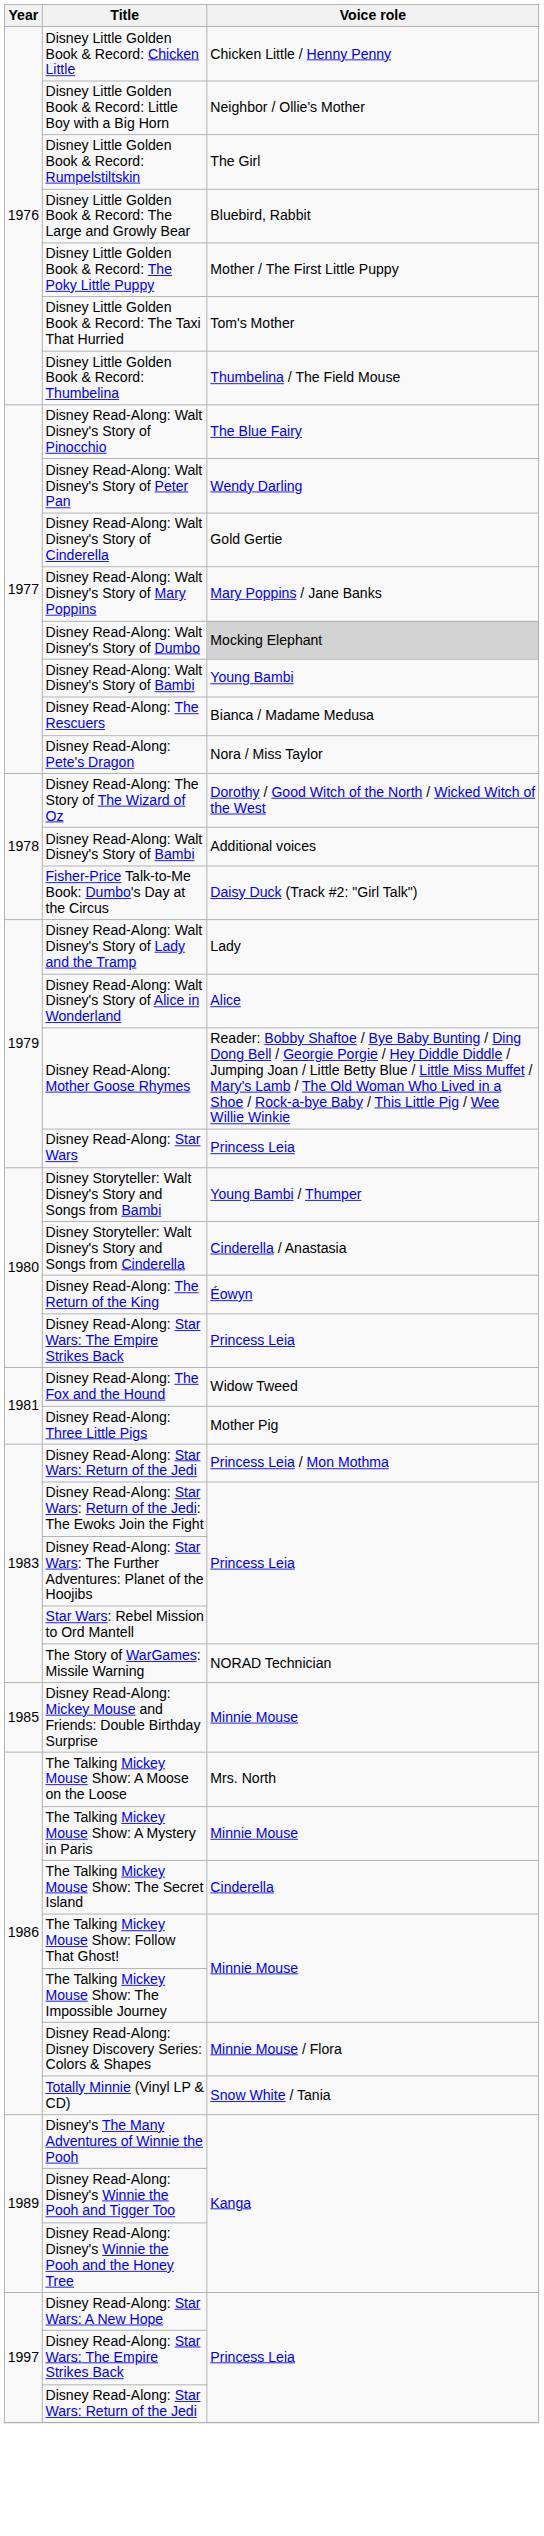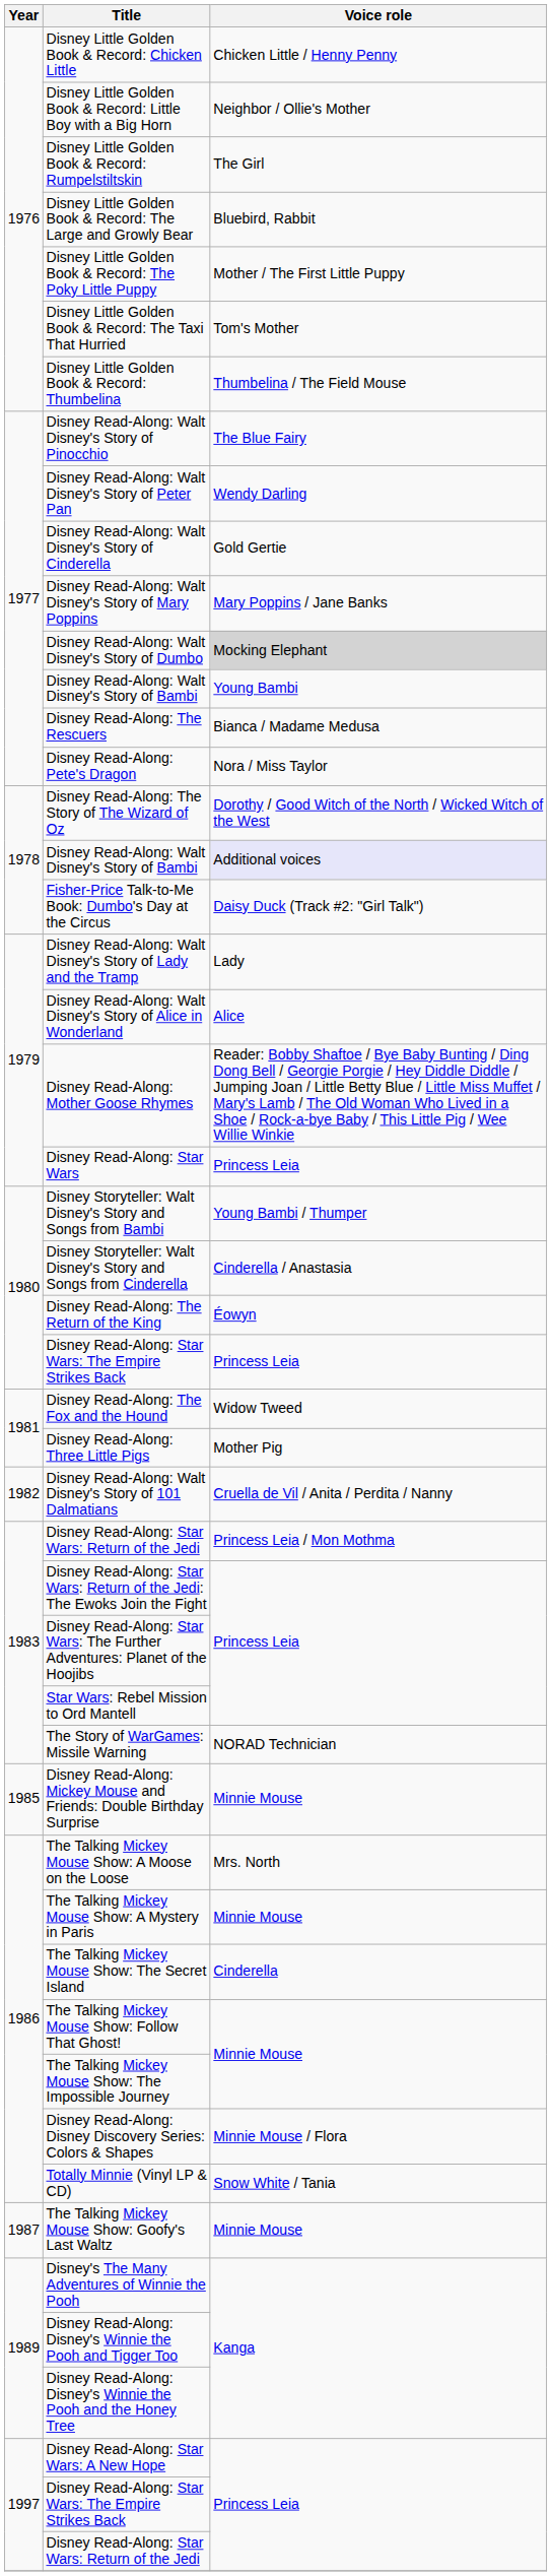 <table class="wikitable">
 <tr>
 <th>Year</th>
 <th>Title</th>
 <th>Voice role</th>
 </tr>
 <tr>
 <td rowspan= "7">1976</td>
 <td>Disney Little Golden Book & Record: <a href='#'>Chicken Little</a></td>
 <td>Chicken Little / <a href='#'>Henny Penny</a></td>
 </tr>
 <tr>
 <td>Disney Little Golden Book & Record: Little Boy with a Big Horn</td>
 <td>Neighbor / Ollie's Mother</td>
 </tr>
 <tr>
 <td>Disney Little Golden Book & Record: <a href='#'>Rumpelstiltskin</a></td>
 <td>The Girl</td>
 </tr>
 <tr>
 <td>Disney Little Golden Book & Record: The Large and Growly Bear</td>
 <td>Bluebird, Rabbit</td>
 </tr>
 <tr>
 <td>Disney Little Golden Book & Record: <a href='#'>The Poky Little Puppy</a></td>
 <td>Mother / The First Little Puppy</td>
 </tr>
 <tr>
 <td>Disney Little Golden Book & Record: The Taxi That Hurried</td>
 <td>Tom's Mother</td>
 </tr>
 <tr>
 <td>Disney Little Golden Book & Record: <a href='#'>Thumbelina</a></td>
 <td><a href='#'>Thumbelina</a> / The Field Mouse</td>
 </tr>
 <tr>
 <td rowspan="8">1977</td>
 <td>Disney Read-Along: Walt Disney's Story of <a href='#'>Pinocchio</a></td>
 <td><a href='#'>The Blue Fairy</a></td>
 </tr>
 <tr>
 <td>Disney Read-Along: Walt Disney's Story of <a href='#'>Peter Pan</a></td>
 <td><a href='#'>Wendy Darling</a></td>
 </tr>
 <tr>
 <td>Disney Read-Along: Walt Disney's Story of <a href='#'>Cinderella</a></td>
 <td>Gold Gertie</td>
 </tr>
 <tr>
 <td>Disney Read-Along: Walt Disney's Story of <a href='#'>Mary Poppins</a></td>
 <td><a href='#'>Mary Poppins</a> / Jane Banks</td>
 </tr>
 <tr>
 <td>Disney Read-Along: Walt Disney's Story of <a href='#'>Dumbo</a></td>
 <td style="background: lightgrey;">Mocking Elephant</td>
 </tr>
 <tr>
 <td>Disney Read-Along: Walt Disney's Story of <a href='#'>Bambi</a></td>
 <td><a href='#'>Young Bambi</a></td>
 </tr>
 <tr>
 <td>Disney Read-Along: <a href='#'>The Rescuers</a></td>
 <td>Bianca / Madame Medusa</td>
 </tr>
 <tr>
 <td>Disney Read-Along: <a href='#'>Pete's Dragon</a></td>
 <td>Nora / Miss Taylor</td>
 </tr>
 <tr>
 <td rowspan="3">1978</td>
 <td>Disney Read-Along: The Story of <a href='#'>The Wizard of Oz</a></td>
 <td><a href='#'>Dorothy</a> / <a href='#'>Good Witch of the North</a> / <a href='#'>Wicked Witch of the West</a></td>
 </tr>
 <tr>
 <td>Disney Read-Along: Walt Disney's Story of <a href='#'>Bambi</a></td>
-<td>Additional voices</td>
+<td style="background: lavender;">Additional voices</td>
 </tr>
 <tr>
 <td><a href='#'>Fisher-Price</a> Talk-to-Me Book: <a href='#'>Dumbo</a>'s Day at the Circus</td>
 <td><a href='#'>Daisy Duck</a> (Track #2: "Girl Talk")</td>
 </tr>
 <tr>
 <td rowspan="4">1979</td>
 <td>Disney Read-Along: Walt Disney's Story of <a href='#'>Lady and the Tramp</a></td>
 <td>Lady</td>
 </tr>
 <tr>
 <td>Disney Read-Along: Walt Disney's Story of <a href='#'>Alice in Wonderland</a></td>
 <td><a href='#'>Alice</a></td>
 </tr>
 <tr>
 <td>Disney Read-Along: <a href='#'>Mother Goose Rhymes</a></td>
 <td>Reader: <a href='#'>Bobby Shaftoe</a> / <a href='#'>Bye Baby Bunting</a> / <a href='#'>Ding Dong Bell</a> / <a href='#'>Georgie Porgie</a> / <a href='#'>Hey Diddle Diddle</a> / Jumping Joan / Little Betty Blue / <a href='#'>Little Miss Muffet</a> / <a href='#'>Mary's Lamb</a> / <a href='#'>The Old Woman Who Lived in a Shoe</a> / <a href='#'>Rock-a-bye Baby</a> / <a href='#'>This Little Pig</a> / <a href='#'>Wee Willie Winkie</a></td>
 </tr>
 <tr>
 <td>Disney Read-Along: <a href='#'>Star Wars</a></td>
 <td><a href='#'>Princess Leia</a></td>
 </tr>
 <tr>
 <td rowspan="4">1980</td>
 <td>Disney Storyteller: Walt Disney's Story and Songs from <a href='#'>Bambi</a></td>
 <td><a href='#'>Young Bambi</a> / <a href='#'>Thumper</a></td>
 </tr>
 <tr>
 <td>Disney Storyteller: Walt Disney's Story and Songs from <a href='#'>Cinderella</a></td>
 <td><a href='#'>Cinderella</a> / Anastasia</td>
 </tr>
 <tr>
 <td>Disney Read-Along: <a href='#'>The Return of the King</a></td>
 <td><a href='#'>Éowyn</a></td>
 </tr>
 <tr>
 <td>Disney Read-Along: <a href='#'>Star Wars: The Empire Strikes Back</a></td>
 <td><a href='#'>Princess Leia</a></td>
 </tr>
 <tr>
 <td rowspan="2">1981</td>
 <td>Disney Read-Along: <a href='#'>The Fox and the Hound</a></td>
 <td>Widow Tweed</td>
 </tr>
 <tr>
 <td>Disney Read-Along: <a href='#'>Three Little Pigs</a></td>
 <td>Mother Pig</td>
+</tr>
+<tr>
+<td>1982</td>
+<td>Disney Read-Along: Walt Disney's Story of <a href='#'>101 Dalmatians</a></td>
+<td><a href='#'>Cruella de Vil</a> / Anita / Perdita / Nanny</td>
 </tr>
 <tr>
 <td rowspan="5">1983</td>
 <td>Disney Read-Along: <a href='#'>Star Wars: Return of the Jedi</a></td>
 <td><a href='#'>Princess Leia</a> / <a href='#'>Mon Mothma</a></td>
 </tr>
 <tr>
 <td>Disney Read-Along: <a href='#'>Star Wars</a>: <a href='#'>Return of the Jedi</a>: The Ewoks Join the Fight</td>
 <td rowspan="3"><a href='#'>Princess Leia</a></td>
 </tr>
 <tr>
 <td>Disney Read-Along: <a href='#'>Star Wars</a>: The Further Adventures: Planet of the Hoojibs</td>
 </tr>
 <tr>
 <td><a href='#'>Star Wars</a>: Rebel Mission to Ord Mantell</td>
 </tr>
 <tr>
 <td>The Story of <a href='#'>WarGames</a>: Missile Warning</td>
 <td>NORAD Technician</td>
 </tr>
 <tr>
 <td>1985</td>
 <td>Disney Read-Along: <a href='#'>Mickey Mouse</a> and Friends: Double Birthday Surprise</td>
 <td><a href='#'>Minnie Mouse</a></td>
 </tr>
 <tr>
 <td rowspan="7">1986</td>
 <td>The Talking <a href='#'>Mickey Mouse</a> Show: A Moose on the Loose</td>
 <td>Mrs. North</td>
 </tr>
 <tr>
 <td>The Talking <a href='#'>Mickey Mouse</a> Show: A Mystery in Paris</td>
 <td><a href='#'>Minnie Mouse</a></td>
 </tr>
 <tr>
 <td>The Talking <a href='#'>Mickey Mouse</a> Show: The Secret Island</td>
 <td><a href='#'>Cinderella</a></td>
 </tr>
 <tr>
 <td>The Talking <a href='#'>Mickey Mouse</a> Show: Follow That Ghost!</td>
 <td rowspan="2"><a href='#'>Minnie Mouse</a></td>
 </tr>
 <tr>
 <td>The Talking <a href='#'>Mickey Mouse</a> Show: The Impossible Journey</td>
 </tr>
 <tr>
 <td>Disney Read-Along: Disney Discovery Series: Colors & Shapes</td>
 <td><a href='#'>Minnie Mouse</a> / Flora</td>
 </tr>
 <tr>
 <td><a href='#'>Totally Minnie</a> (Vinyl LP & CD)</td>
 <td><a href='#'>Snow White</a> / Tania</td>
 </tr>
 <tr>
+<td>1987</td>
+<td>The Talking <a href='#'>Mickey Mouse</a> Show: Goofy's Last Waltz</td>
+<td><a href='#'>Minnie Mouse</a></td>
+</tr>
+<tr>
 <td rowspan="3">1989</td>
 <td>Disney's <a href='#'>The Many Adventures of Winnie the Pooh</a></td>
 <td rowspan="3"><a href='#'>Kanga</a></td>
 </tr>
 <tr>
 <td>Disney Read-Along: Disney's <a href='#'>Winnie the Pooh and Tigger Too</a></td>
 </tr>
 <tr>
 <td>Disney Read-Along: Disney's <a href='#'>Winnie the Pooh and the Honey Tree</a></td>
 </tr>
 <tr>
 <td rowspan="3">1997</td>
 <td>Disney Read-Along: <a href='#'>Star Wars: A New Hope</a></td>
 <td rowspan="3"><a href='#'>Princess Leia</a></td>
 </tr>
 <tr>
 <td>Disney Read-Along: <a href='#'>Star Wars: The Empire Strikes Back</a></td>
 </tr>
 <tr>
 <td>Disney Read-Along: <a href='#'>Star Wars: Return of the Jedi</a></td>
 </tr>
 <tr>
 </tr>
 </table>
